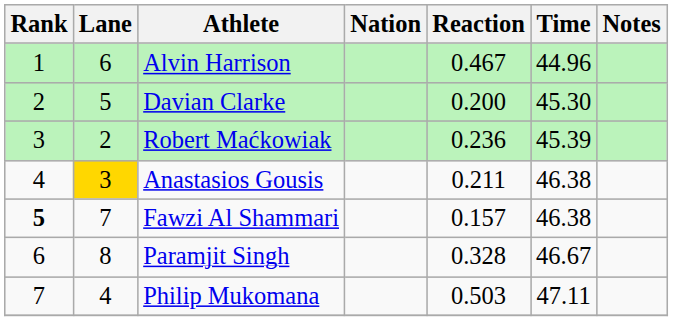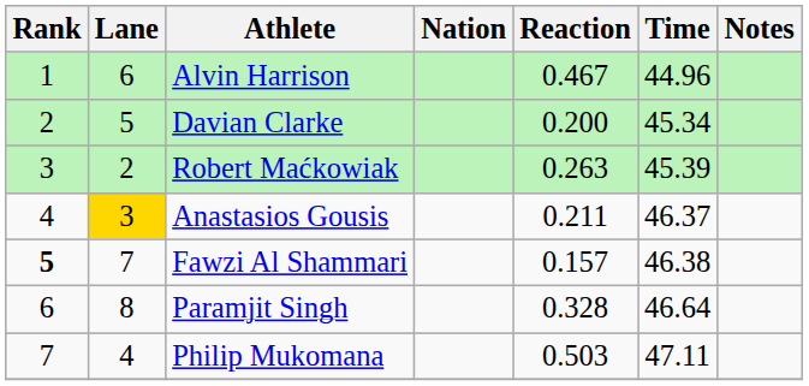 <table class="wikitable sortable" style="text-align:center">
 <tr>
 <th>Rank</th>
 <th>Lane</th>
 <th>Athlete</th>
 <th>Nation</th>
 <th>Reaction</th>
 <th>Time</th>
 <th>Notes</th>
 </tr>
 <tr bgcolor = "bbf3bb">
 <td align="center">1</td>
 <td align="center">6</td>
 <td align="left"><a href='#'>Alvin Harrison</a></td>
 <td align="left"></td>
 <td align="center">0.467</td>
 <td align="center">44.96</td>
 <td></td>
 </tr>
 <tr bgcolor = "bbf3bb">
 <td align="center">2</td>
 <td align="center">5</td>
 <td align="left"><a href='#'>Davian Clarke</a></td>
 <td align="left"></td>
 <td align="center">0.200</td>
-<td align="center">45.30</td>
+<td align="center">45.34</td>
 <td></td>
 </tr>
 <tr bgcolor = "bbf3bb">
 <td align="center">3</td>
 <td align="center">2</td>
 <td align="left"><a href='#'>Robert Maćkowiak</a></td>
 <td align="left"></td>
-<td align="center">0.236</td>
+<td align="center">0.263</td>
 <td align="center">45.39</td>
 <td></td>
 </tr>
 <tr>
 <td align="center">4</td>
 <td align="center" style="background: gold;">3</td>
 <td align="left"><a href='#'>Anastasios Gousis</a></td>
 <td align="left"></td>
 <td align="center">0.211</td>
-<td align="center">46.38</td>
+<td align="center">46.37</td>
 <td align="center"></td>
 </tr>
 <tr>
 <td align="center"><strong>5</strong></td>
 <td align="center">7</td>
 <td align="left"><a href='#'>Fawzi Al Shammari</a></td>
 <td align="left"></td>
 <td align="center">0.157</td>
 <td align="center">46.38</td>
 <td align="center"></td>
 </tr>
 <tr>
 <td align="center">6</td>
 <td align="center">8</td>
 <td align="left"><a href='#'>Paramjit Singh</a></td>
 <td align="left"></td>
 <td align="center">0.328</td>
-<td align="center">46.67</td>
+<td align="center">46.64</td>
 <td align="center"></td>
 </tr>
 <tr>
 <td align="center">7</td>
 <td align="center">4</td>
 <td align="left"><a href='#'>Philip Mukomana</a></td>
 <td align="left"></td>
 <td align="center">0.503</td>
 <td align="center">47.11</td>
 <td align="center"></td>
 </tr>
 <tr>
 </tr>
 </table>
